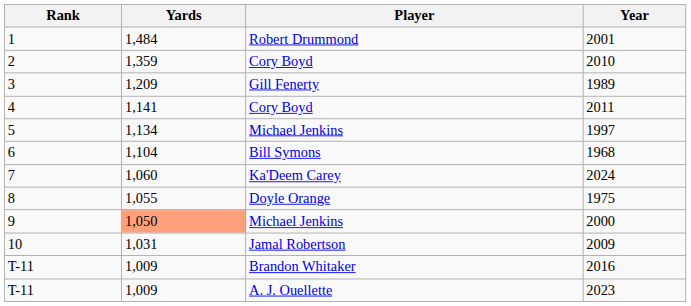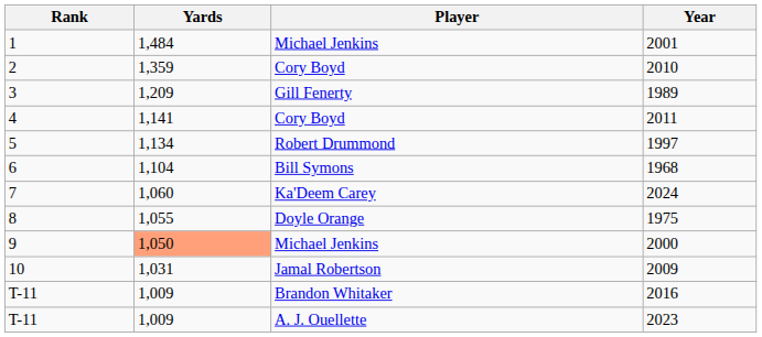 <table class="wikitable" style="width:60%; text-align:left; border-collapse:collapse;">
 <tr>
 <th>Rank</th>
 <th>Yards</th>
 <th>Player</th>
 <th>Year</th>
 </tr>
 <tr>
 <td>1</td>
 <td>1,484</td>
-<td><a href='#'>Robert Drummond</a></td>
+<td><a href='#'>Michael Jenkins</a></td>
 <td>2001</td>
 </tr>
 <tr>
 <td>2</td>
 <td>1,359</td>
 <td><a href='#'>Cory Boyd</a></td>
 <td>2010</td>
 </tr>
 <tr>
 <td>3</td>
 <td>1,209</td>
 <td><a href='#'>Gill Fenerty</a></td>
 <td>1989</td>
 </tr>
 <tr>
 <td>4</td>
 <td>1,141</td>
 <td><a href='#'>Cory Boyd</a></td>
 <td>2011</td>
 </tr>
 <tr>
 <td>5</td>
 <td>1,134</td>
-<td><a href='#'>Michael Jenkins</a></td>
+<td><a href='#'>Robert Drummond</a></td>
 <td>1997</td>
 </tr>
 <tr>
 <td>6</td>
 <td>1,104</td>
 <td><a href='#'>Bill Symons</a></td>
 <td>1968</td>
 </tr>
 <tr>
 <td>7</td>
 <td>1,060</td>
 <td><a href='#'>Ka'Deem Carey</a></td>
 <td>2024</td>
 </tr>
 <tr>
 <td>8</td>
 <td>1,055</td>
 <td><a href='#'>Doyle Orange</a></td>
 <td>1975</td>
 </tr>
 <tr>
 <td>9</td>
 <td style="background: lightsalmon;">1,050</td>
 <td><a href='#'>Michael Jenkins</a></td>
 <td>2000</td>
 </tr>
 <tr>
 <td>10</td>
 <td>1,031</td>
 <td><a href='#'>Jamal Robertson</a></td>
 <td>2009</td>
 </tr>
 <tr>
 <td>T-11</td>
 <td>1,009</td>
 <td><a href='#'>Brandon Whitaker</a></td>
 <td>2016</td>
 </tr>
 <tr>
 <td>T-11</td>
 <td>1,009</td>
 <td><a href='#'>A. J. Ouellette</a></td>
 <td>2023</td>
 </tr>
 </table>
